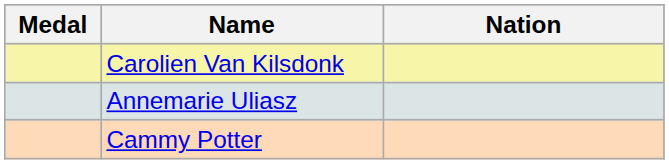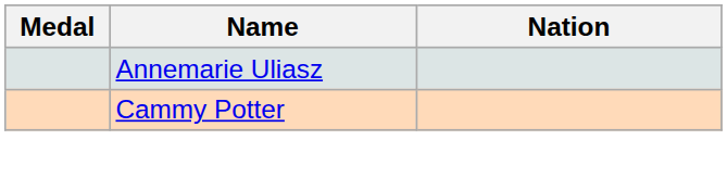 <table class=wikitable style="border:1px solid #AAAAAA;font-size:90%">
 <tr bgcolor="#E4E4E4">
 <th width=50>Medal</th>
 <th width=160>Name</th>
 <th width=160>Nation</th>
-</tr>
-<tr bgcolor="#F7F6A8">
-<td align="center"></td>
-<td><a href='#'>Carolien Van Kilsdonk</a></td>
-<td></td>
 </tr>
 <tr bgcolor="#DCE5E5">
 <td align="center"></td>
 <td><a href='#'>Annemarie Uliasz</a></td>
 <td></td>
 </tr>
 <tr bgcolor="#FFDAB9">
 <td align="center"></td>
 <td><a href='#'>Cammy Potter</a></td>
 <td></td>
 </tr>
 </table>
